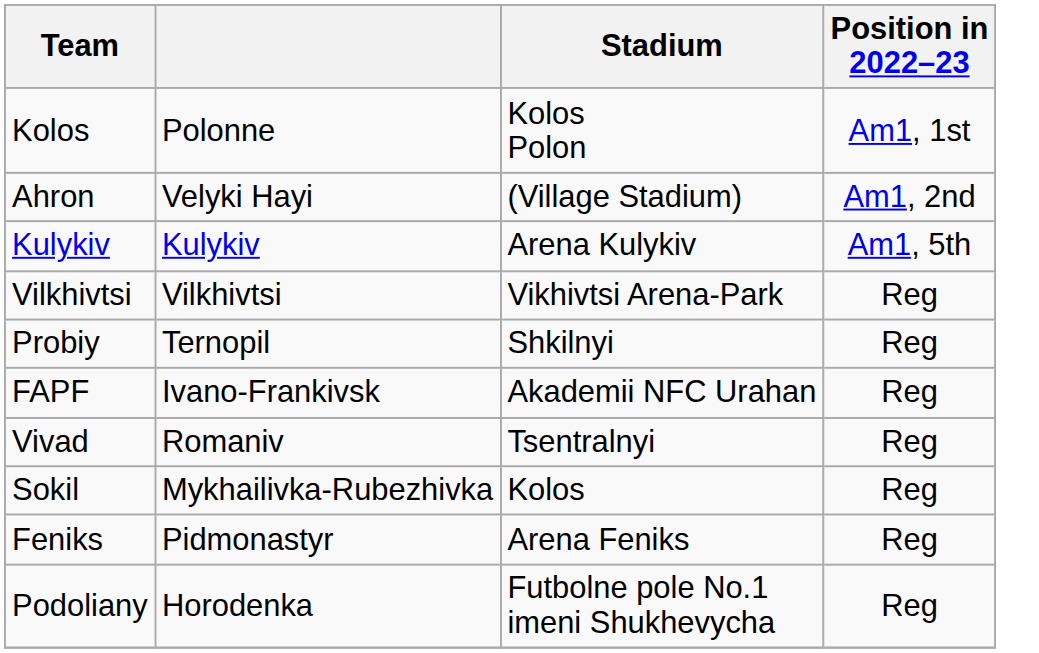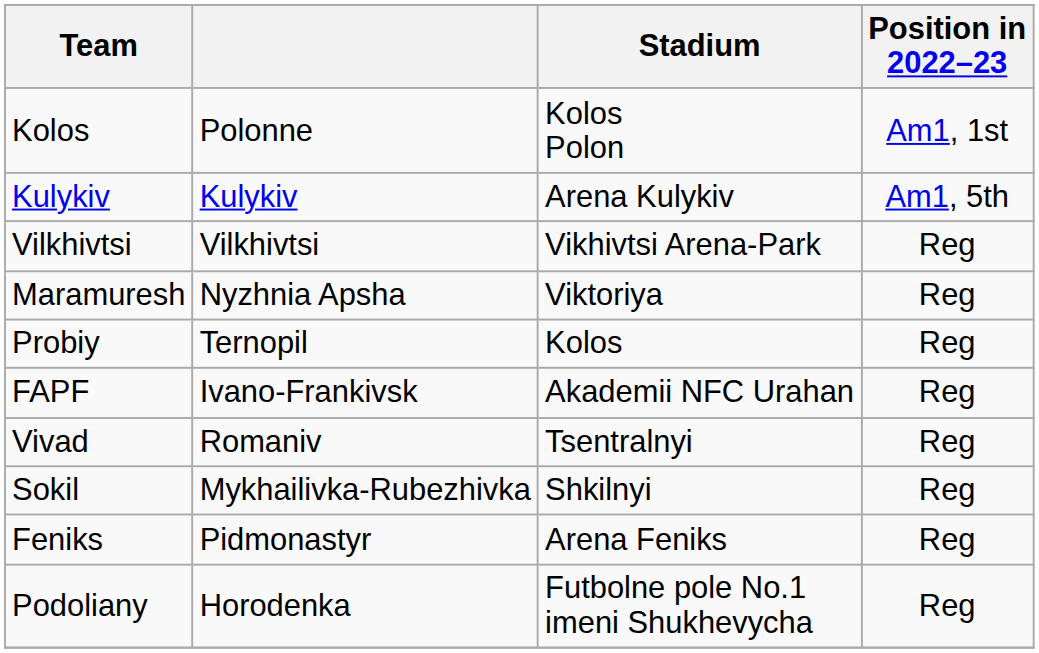 <table class="wikitable sortable" style="text-align: left;">
 <tr>
 <th>Team</th>
 <th></th>
 <th>Stadium</th>
 <th>Position in<br><a href='#'>2022–23</a></th>
 </tr>
 <tr>
 <td>Kolos</td>
 <td>Polonne</td>
 <td>Kolos<br>Polon</td>
 <td align="center"><a href='#'>Am1</a>, 1st</td>
 </tr>
 <tr>
-<td>Ahron</td>
-<td>Velyki Hayi</td>
-<td>(Village Stadium)</td>
-<td align="center"><a href='#'>Am1</a>, 2nd</td>
-</tr>
-<tr>
 <td><a href='#'>Kulykiv</a></td>
 <td><a href='#'>Kulykiv</a></td>
 <td>Arena Kulykiv</td>
 <td align="center"><a href='#'>Am1</a>, 5th</td>
 </tr>
 <tr>
 <td>Vilkhivtsi</td>
 <td>Vilkhivtsi</td>
 <td>Vikhivtsi Arena-Park</td>
 <td align="center">Reg</td>
 </tr>
 <tr>
+<td>Maramuresh</td>
+<td>Nyzhnia Apsha</td>
+<td>Viktoriya</td>
+<td align="center">Reg</td>
+</tr>
+<tr>
 <td>Probiy</td>
 <td>Ternopil</td>
-<td>Shkilnyi</td>
+<td>Kolos</td>
 <td align="center">Reg</td>
 </tr>
 <tr>
 <td>FAPF</td>
 <td>Ivano-Frankivsk</td>
 <td>Akademii NFC Urahan</td>
 <td align="center">Reg</td>
 </tr>
 <tr>
 <td>Vivad</td>
 <td>Romaniv</td>
 <td>Tsentralnyi</td>
 <td align="center">Reg</td>
 </tr>
 <tr>
 <td>Sokil</td>
 <td>Mykhailivka-Rubezhivka</td>
-<td>Kolos</td>
+<td>Shkilnyi</td>
 <td align="center">Reg</td>
 </tr>
 <tr>
 <td>Feniks</td>
 <td>Pidmonastyr</td>
 <td>Arena Feniks</td>
 <td align="center">Reg</td>
 </tr>
 <tr>
 <td>Podoliany</td>
 <td>Horodenka</td>
 <td>Futbolne pole No.1<br>imeni Shukhevycha</td>
 <td align="center">Reg</td>
 </tr>
 <tr>
 </tr>
 </table>
